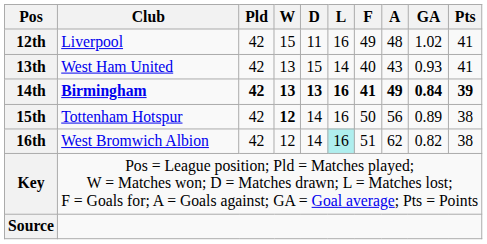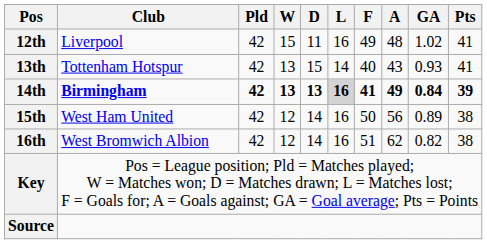 <table class="wikitable" style="text-align:center">
 <tr>
 <th scope="col">Pos</th>
 <th scope="col">Club</th>
 <th scope="col">Pld</th>
 <th scope="col">W</th>
 <th scope="col">D</th>
 <th scope="col">L</th>
 <th scope="col">F</th>
 <th scope="col">A</th>
 <th scope="col">GA</th>
 <th scope="col">Pts</th>
 </tr>
 <tr>
 <th scope="row">12th</th>
 <td align="left"><a href='#'>Liverpool</a></td>
 <td>42</td>
 <td>15</td>
 <td>11</td>
 <td>16</td>
 <td>49</td>
 <td>48</td>
 <td>1.02</td>
 <td>41</td>
 </tr>
 <tr>
 <th scope="row">13th</th>
-<td align="left"><a href='#'>West Ham United</a></td>
+<td align="left"><a href='#'>Tottenham Hotspur</a></td>
 <td>42</td>
 <td>13</td>
 <td>15</td>
 <td>14</td>
 <td>40</td>
 <td>43</td>
 <td>0.93</td>
 <td>41</td>
 </tr>
 <tr style="font-weight:bold">
 <th scope="row">14th</th>
 <td align="left"><a href='#'>Birmingham</a></td>
 <td>42</td>
 <td>13</td>
 <td>13</td>
-<td>16</td>
+<td style="background: lightgrey;">16</td>
 <td>41</td>
 <td>49</td>
 <td>0.84</td>
 <td>39</td>
 </tr>
 <tr>
 <th scope="row">15th</th>
-<td align="left"><a href='#'>Tottenham Hotspur</a></td>
+<td align="left"><a href='#'>West Ham United</a></td>
 <td>42</td>
-<td><strong>12</strong></td>
+<td>12</td>
 <td>14</td>
 <td>16</td>
 <td>50</td>
 <td>56</td>
 <td>0.89</td>
 <td>38</td>
 </tr>
 <tr>
 <th scope="row">16th</th>
 <td align="left"><a href='#'>West Bromwich Albion</a></td>
 <td>42</td>
 <td>12</td>
 <td>14</td>
-<td style="background: paleturquoise;">16</td>
+<td>16</td>
 <td>51</td>
 <td>62</td>
 <td>0.82</td>
 <td>38</td>
 </tr>
 <tr>
 <th scope="row">Key</th>
 <td colspan="9">Pos = League position; Pld = Matches played;<br>W = Matches won; D = Matches drawn; L = Matches lost;<br>F = Goals for; A = Goals against; GA = <a href='#'>Goal average</a>; Pts = Points</td>
 </tr>
 <tr>
 <th scope="row">Source</th>
 <td colspan="9"></td>
 </tr>
 </table>
